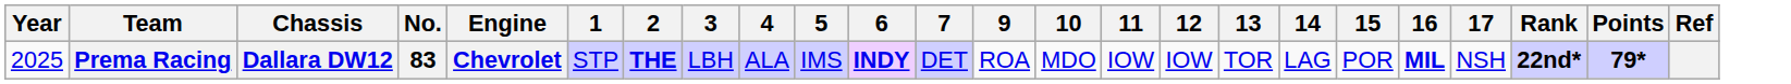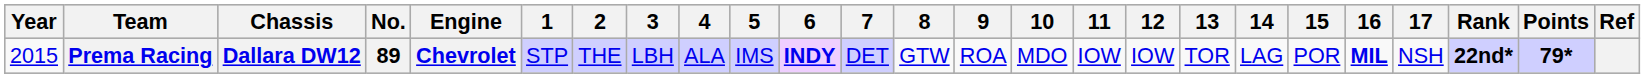 <table class="wikitable" style="text-align:center; font-size:85%">
 <tr>
 <th>Year</th>
 <th>Team</th>
 <th>Chassis</th>
 <th>No.</th>
 <th>Engine</th>
 <th>1</th>
 <th>2</th>
 <th>3</th>
 <th>4</th>
 <th>5</th>
 <th>6</th>
 <th>7</th>
+<th>8</th>
 <th>9</th>
 <th>10</th>
 <th>11</th>
 <th>12</th>
 <th>13</th>
 <th>14</th>
 <th>15</th>
 <th>16</th>
 <th>17</th>
 <th>Rank</th>
 <th>Points</th>
 <th>Ref</th>
 </tr>
 <tr>
-<td><a href='#'>2025</a></td>
+<td><a href='#'>2015</a></td>
 <th nowrap><a href='#'>Prema Racing</a></th>
 <th nowrap><a href='#'>Dallara DW12</a></th>
-<th>83</th>
+<th>89</th>
 <th><a href='#'>Chevrolet</a></th>
 <td style="background:#CFCFFF;"><a href='#'>STP</a><br></td>
-<td style="background:#CFCFFF;"><strong><a href='#'>THE</a><br></strong></td>
+<td style="background:#CFCFFF;"><a href='#'>THE</a><br></td>
 <td style="background:#CFCFFF;"><a href='#'>LBH</a><br></td>
 <td style="background:#CFCFFF;"><a href='#'>ALA</a><br></td>
 <td style="background:#CFCFFF;"><a href='#'>IMS</a><br></td>
 <td style="background:#EFCFFF;"><strong><a href='#'>INDY</a></strong><br></td>
 <td style="background:#CFCFFF;"><a href='#'>DET</a><br></td>
+<td><a href='#'>GTW</a><br></td>
 <td><a href='#'>ROA</a><br></td>
 <td><a href='#'>MDO</a><br></td>
 <td><a href='#'>IOW</a><br></td>
 <td><a href='#'>IOW</a><br></td>
 <td><a href='#'>TOR</a><br></td>
 <td><a href='#'>LAG</a><br></td>
 <td><a href='#'>POR</a><br></td>
 <td><strong><a href='#'>MIL</a><br></strong></td>
 <td><a href='#'>NSH</a><br></td>
 <th style="background:#CFCFFF;">22nd*</th>
 <th style="background:#CFCFFF;">79*</th>
 <th></th>
 </tr>
 </table>
